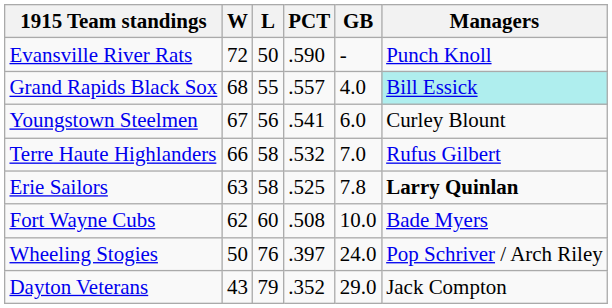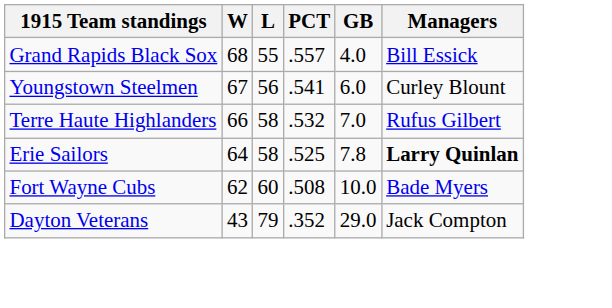 <table class="wikitable">
 <tr>
 <th>1915 Team standings</th>
 <th>W</th>
 <th>L</th>
 <th>PCT</th>
 <th>GB</th>
 <th>Managers</th>
 </tr>
 <tr>
-<td><a href='#'>Evansville River Rats</a></td>
-<td>72</td>
-<td>50</td>
-<td>.590</td>
-<td>-</td>
-<td><a href='#'>Punch Knoll</a></td>
-</tr>
-<tr>
 <td><a href='#'>Grand Rapids Black Sox</a></td>
 <td>68</td>
 <td>55</td>
 <td>.557</td>
 <td>4.0</td>
-<td style="background: paleturquoise;"><a href='#'>Bill Essick</a></td>
+<td><a href='#'>Bill Essick</a></td>
 </tr>
 <tr>
 <td><a href='#'>Youngstown Steelmen</a></td>
 <td>67</td>
 <td>56</td>
 <td>.541</td>
 <td>6.0</td>
 <td>Curley Blount</td>
 </tr>
 <tr>
 <td><a href='#'>Terre Haute Highlanders</a></td>
 <td>66</td>
 <td>58</td>
 <td>.532</td>
 <td>7.0</td>
 <td><a href='#'>Rufus Gilbert</a></td>
 </tr>
 <tr>
 <td><a href='#'>Erie Sailors</a></td>
-<td>63</td>
+<td>64</td>
 <td>58</td>
 <td>.525</td>
 <td>7.8</td>
 <td><strong>Larry Quinlan</strong></td>
 </tr>
 <tr>
 <td><a href='#'>Fort Wayne Cubs</a></td>
 <td>62</td>
 <td>60</td>
 <td>.508</td>
 <td>10.0</td>
 <td><a href='#'>Bade Myers</a></td>
 </tr>
 <tr>
-<td><a href='#'>Wheeling Stogies</a></td>
-<td>50</td>
-<td>76</td>
-<td>.397</td>
-<td>24.0</td>
-<td><a href='#'>Pop Schriver</a> / Arch Riley</td>
-</tr>
-<tr>
 <td><a href='#'>Dayton Veterans</a></td>
 <td>43</td>
 <td>79</td>
 <td>.352</td>
 <td>29.0</td>
 <td>Jack Compton</td>
 </tr>
 </table>
